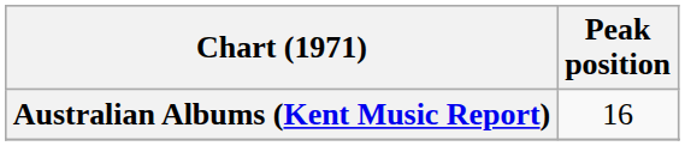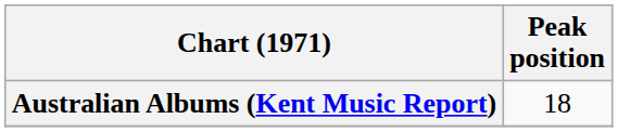 <table class="wikitable plainrowheaders sortable" style="text-align:center;">
 <tr>
 <th>Chart (1971)</th>
 <th>Peak<br>position</th>
 </tr>
 <tr>
 <th scope=row>Australian Albums (<a href='#'>Kent Music Report</a>)</th>
-<td align="center">16</td>
+<td align="center">18</td>
 </tr>
 <tr>
 </tr>
 <tr>
 </tr>
 <tr>
 </tr>
 </table>
